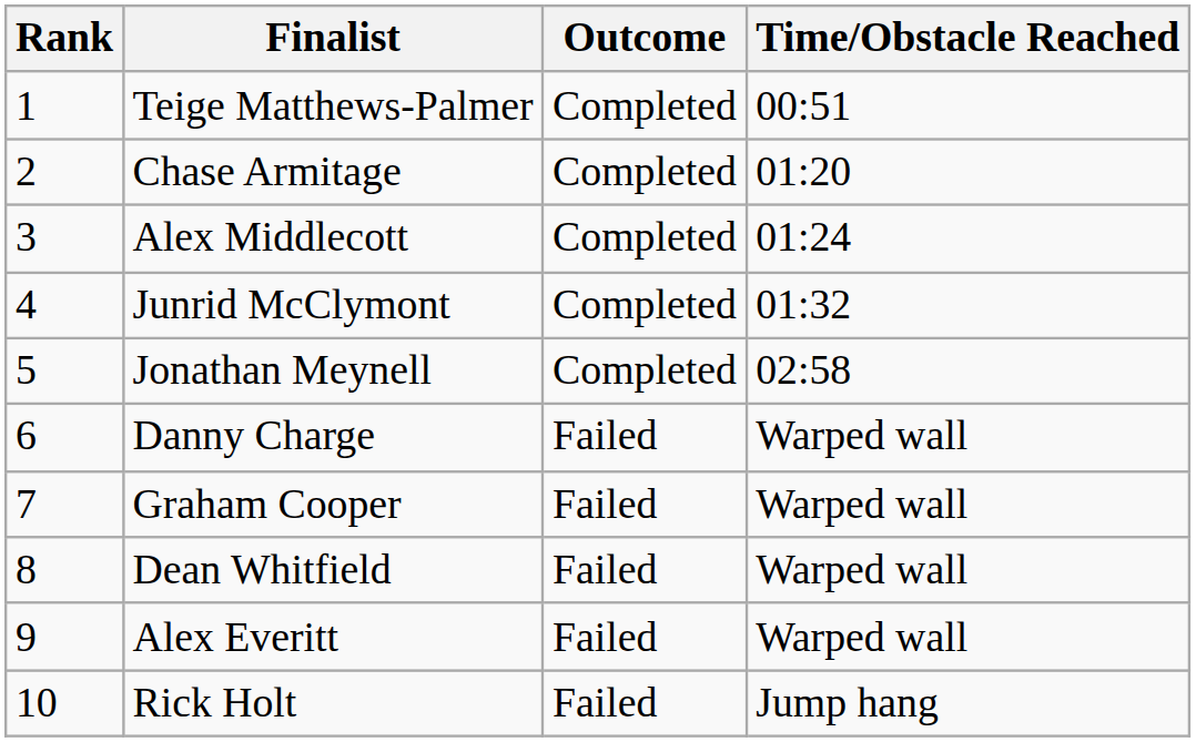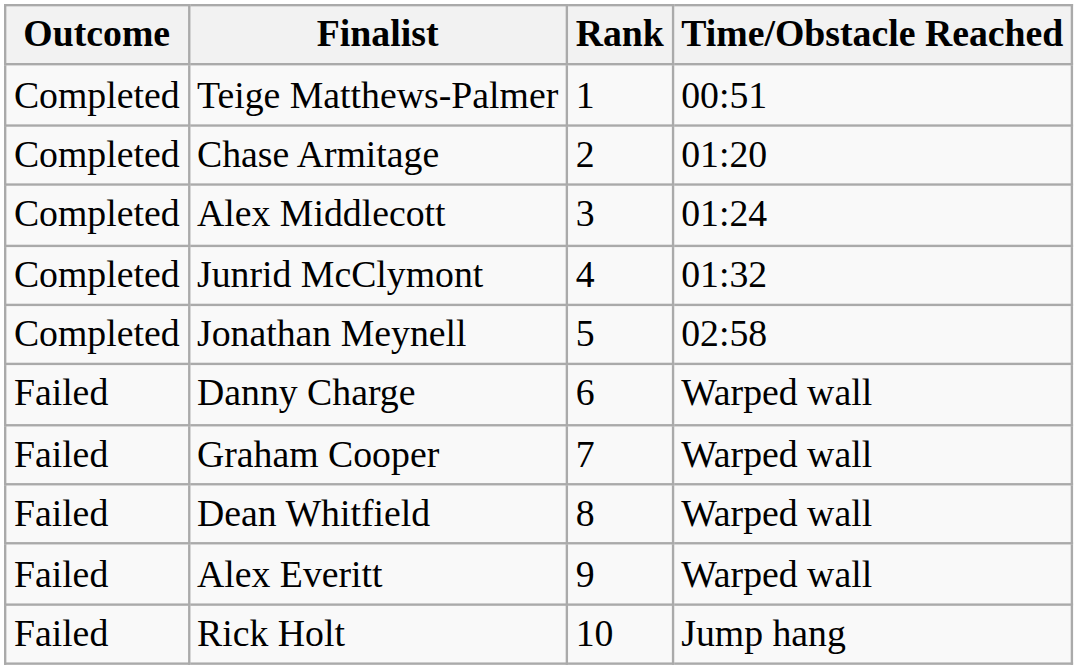 <table class="wikitable">
 <tr>
+<th>Outcome</th>
+<th>Finalist</th>
 <th>Rank</th>
-<th>Finalist</th>
-<th>Outcome</th>
 <th>Time/Obstacle Reached</th>
 </tr>
 <tr>
+<td>Completed</td>
+<td>Teige Matthews-Palmer</td>
 <td>1</td>
-<td>Teige Matthews-Palmer</td>
-<td>Completed</td>
 <td>00:51</td>
 </tr>
 <tr>
+<td>Completed</td>
+<td>Chase Armitage</td>
 <td>2</td>
-<td>Chase Armitage</td>
-<td>Completed</td>
 <td>01:20</td>
 </tr>
 <tr>
+<td>Completed</td>
+<td>Alex Middlecott</td>
 <td>3</td>
-<td>Alex Middlecott</td>
-<td>Completed</td>
 <td>01:24</td>
 </tr>
 <tr>
+<td>Completed</td>
+<td>Junrid McClymont</td>
 <td>4</td>
-<td>Junrid McClymont</td>
-<td>Completed</td>
 <td>01:32</td>
 </tr>
 <tr>
+<td>Completed</td>
+<td>Jonathan Meynell</td>
 <td>5</td>
-<td>Jonathan Meynell</td>
-<td>Completed</td>
 <td>02:58</td>
 </tr>
 <tr>
+<td>Failed</td>
+<td>Danny Charge</td>
 <td>6</td>
-<td>Danny Charge</td>
-<td>Failed</td>
 <td>Warped wall</td>
 </tr>
 <tr>
+<td>Failed</td>
+<td>Graham Cooper</td>
 <td>7</td>
-<td>Graham Cooper</td>
-<td>Failed</td>
 <td>Warped wall</td>
 </tr>
 <tr>
+<td>Failed</td>
+<td>Dean Whitfield</td>
 <td>8</td>
-<td>Dean Whitfield</td>
-<td>Failed</td>
 <td>Warped wall</td>
 </tr>
 <tr>
+<td>Failed</td>
+<td>Alex Everitt</td>
 <td>9</td>
-<td>Alex Everitt</td>
-<td>Failed</td>
 <td>Warped wall</td>
 </tr>
 <tr>
+<td>Failed</td>
+<td>Rick Holt</td>
 <td>10</td>
-<td>Rick Holt</td>
-<td>Failed</td>
 <td>Jump hang</td>
 </tr>
 </table>
